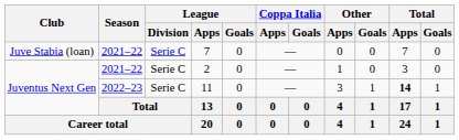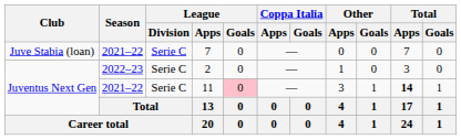 <table class="wikitable" style="text-align:center">
 <tr>
 <th rowspan="2">Club</th>
 <th rowspan="2">Season</th>
 <th colspan="3">League</th>
 <th colspan="2"><a href='#'>Coppa Italia</a></th>
 <th colspan="2">Other</th>
 <th colspan="2">Total</th>
 </tr>
 <tr>
 <th>Division</th>
 <th>Apps</th>
 <th>Goals</th>
 <th>Apps</th>
 <th>Goals</th>
 <th>Apps</th>
 <th>Goals</th>
 <th>Apps</th>
 <th>Goals</th>
 </tr>
 <tr>
 <td><a href='#'>Juve Stabia</a> (loan)</td>
 <td><a href='#'>2021–22</a></td>
 <td><a href='#'>Serie C</a></td>
 <td>7</td>
 <td>0</td>
 <td colspan="2">—</td>
 <td>0</td>
 <td>0</td>
 <td>7</td>
 <td>0</td>
 </tr>
 <tr>
 <td rowspan="3"><a href='#'>Juventus Next Gen</a></td>
-<td><a href='#'>2021–22</a></td>
+<td><a href='#'>2022–23</a></td>
 <td>Serie C</td>
 <td>2</td>
 <td>0</td>
 <td colspan="2">—</td>
 <td>1</td>
 <td>0</td>
 <td>3</td>
 <td>0</td>
 </tr>
 <tr>
-<td><a href='#'>2022–23</a></td>
+<td><a href='#'>2021–22</a></td>
 <td>Serie C</td>
 <td>11</td>
-<td>0</td>
+<td style="background: pink;">0</td>
 <td colspan="2">—</td>
 <td>3</td>
 <td>1</td>
 <td><strong>14</strong></td>
 <td>1</td>
 </tr>
 <tr>
 <th colspan="2">Total</th>
 <th>13</th>
 <th>0</th>
 <th>0</th>
 <th>0</th>
 <th>4</th>
 <th>1</th>
 <th>17</th>
 <th>1</th>
 </tr>
 <tr>
 <th colspan="3">Career total</th>
 <th>20</th>
 <th>0</th>
 <th>0</th>
 <th>0</th>
 <th>4</th>
 <th>1</th>
 <th>24</th>
 <th>1</th>
 </tr>
 </table>
